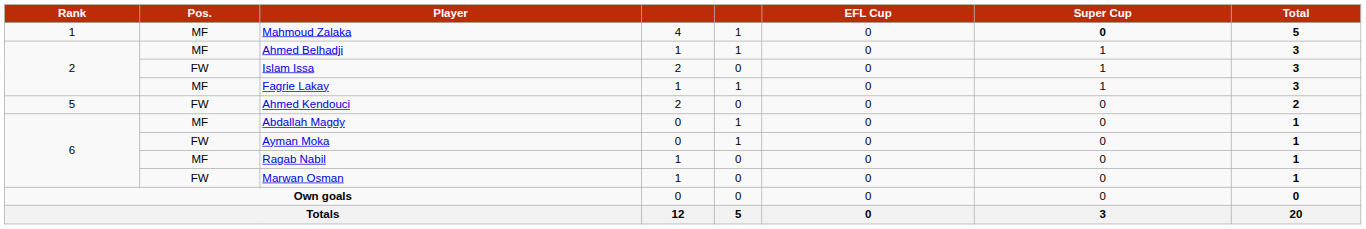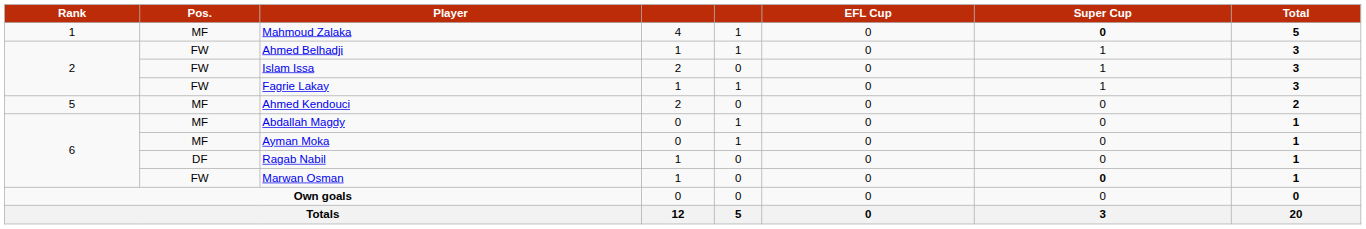 <table class="wikitable sortable" style="text-align:center; width:95%">
 <tr>
 <th style=background-color:#bd2c08;color:#ffffff>Rank</th>
 <th style=background-color:#bd2c08;color:#ffffff>Pos.</th>
 <th style=background-color:#bd2c08;color:#ffffff>Player</th>
 <th style=background-color:#bd2c08;color:#ffffff></th>
 <th style=background-color:#bd2c08;color:#ffffff></th>
 <th style=background-color:#bd2c08;color:#ffffff>EFL Cup</th>
 <th style=background-color:#bd2c08;color:#ffffff>Super Cup</th>
 <th style=background-color:#bd2c08;color:#ffffff>Total</th>
 </tr>
 <tr>
 <td>1</td>
 <td>MF</td>
 <td align=left> <a href='#'>Mahmoud Zalaka</a></td>
 <td>4</td>
 <td>1</td>
 <td>0</td>
 <td><strong>0</strong></td>
 <td><strong>5</strong></td>
 </tr>
 <tr>
 <td rowspan="3">2</td>
-<td>MF</td>
+<td>FW</td>
 <td align=left> <a href='#'>Ahmed Belhadji</a></td>
 <td>1</td>
 <td>1</td>
 <td>0</td>
 <td>1</td>
 <td><strong>3</strong></td>
 </tr>
 <tr>
 <td>FW</td>
 <td align=left> <a href='#'>Islam Issa</a></td>
 <td>2</td>
 <td>0</td>
 <td>0</td>
 <td>1</td>
 <td><strong>3</strong></td>
 </tr>
 <tr>
-<td>MF</td>
+<td>FW</td>
 <td align=left> <a href='#'>Fagrie Lakay</a></td>
 <td>1</td>
 <td>1</td>
 <td>0</td>
 <td>1</td>
 <td><strong>3</strong></td>
 </tr>
 <tr>
 <td>5</td>
-<td>FW</td>
+<td>MF</td>
 <td align=left> <a href='#'>Ahmed Kendouci</a></td>
 <td>2</td>
 <td>0</td>
 <td>0</td>
 <td>0</td>
 <td><strong>2</strong></td>
 </tr>
 <tr>
 <td rowspan="4">6</td>
 <td>MF</td>
 <td align=left> <a href='#'>Abdallah Magdy</a></td>
 <td>0</td>
 <td>1</td>
 <td>0</td>
 <td>0</td>
 <td><strong>1</strong></td>
 </tr>
 <tr>
-<td>FW</td>
+<td>MF</td>
 <td align=left> <a href='#'>Ayman Moka</a></td>
 <td>0</td>
 <td>1</td>
 <td>0</td>
 <td>0</td>
 <td><strong>1</strong></td>
 </tr>
 <tr>
-<td>MF</td>
+<td>DF</td>
 <td align=left> <a href='#'>Ragab Nabil</a></td>
 <td>1</td>
 <td>0</td>
 <td>0</td>
 <td>0</td>
 <td><strong>1</strong></td>
 </tr>
 <tr>
 <td>FW</td>
 <td align=left> <a href='#'>Marwan Osman</a></td>
 <td>1</td>
 <td>0</td>
 <td>0</td>
-<td>0</td>
+<td><strong>0</strong></td>
 <td><strong>1</strong></td>
 </tr>
 <tr>
 <td colspan="3"><strong>Own goals</strong></td>
 <td>0</td>
 <td>0</td>
 <td>0</td>
 <td>0</td>
 <td><strong>0</strong></td>
 </tr>
 <tr>
 <th colspan="3"><strong>Totals</strong></th>
 <th><strong>12</strong></th>
 <th><strong>5</strong></th>
 <th><strong>0</strong></th>
 <th><strong>3</strong></th>
 <th><strong>20</strong></th>
 </tr>
 </table>
